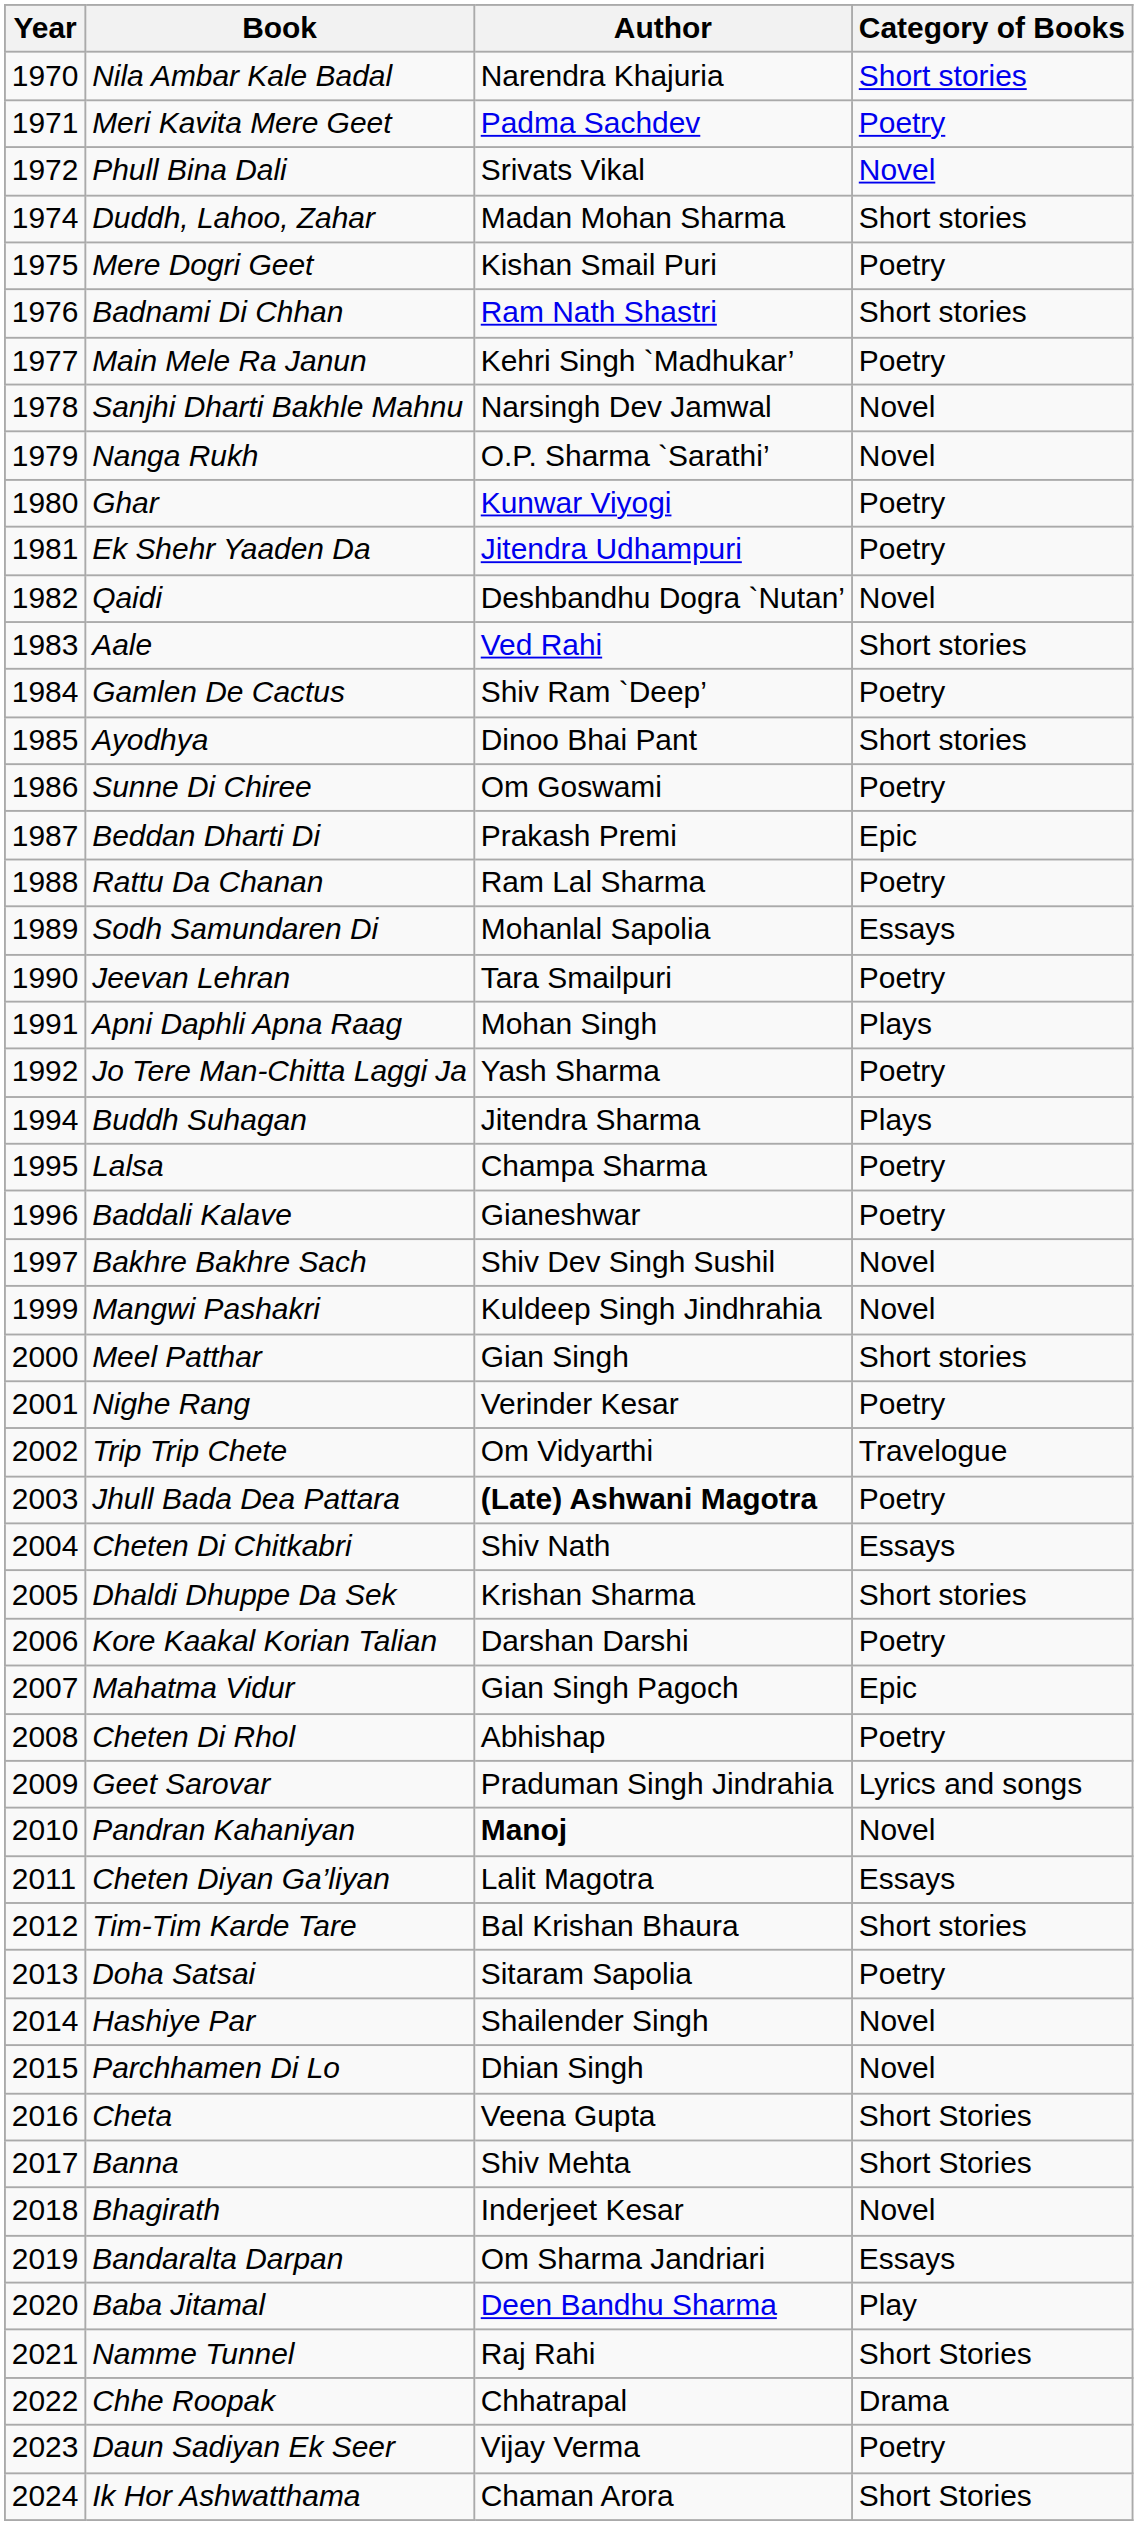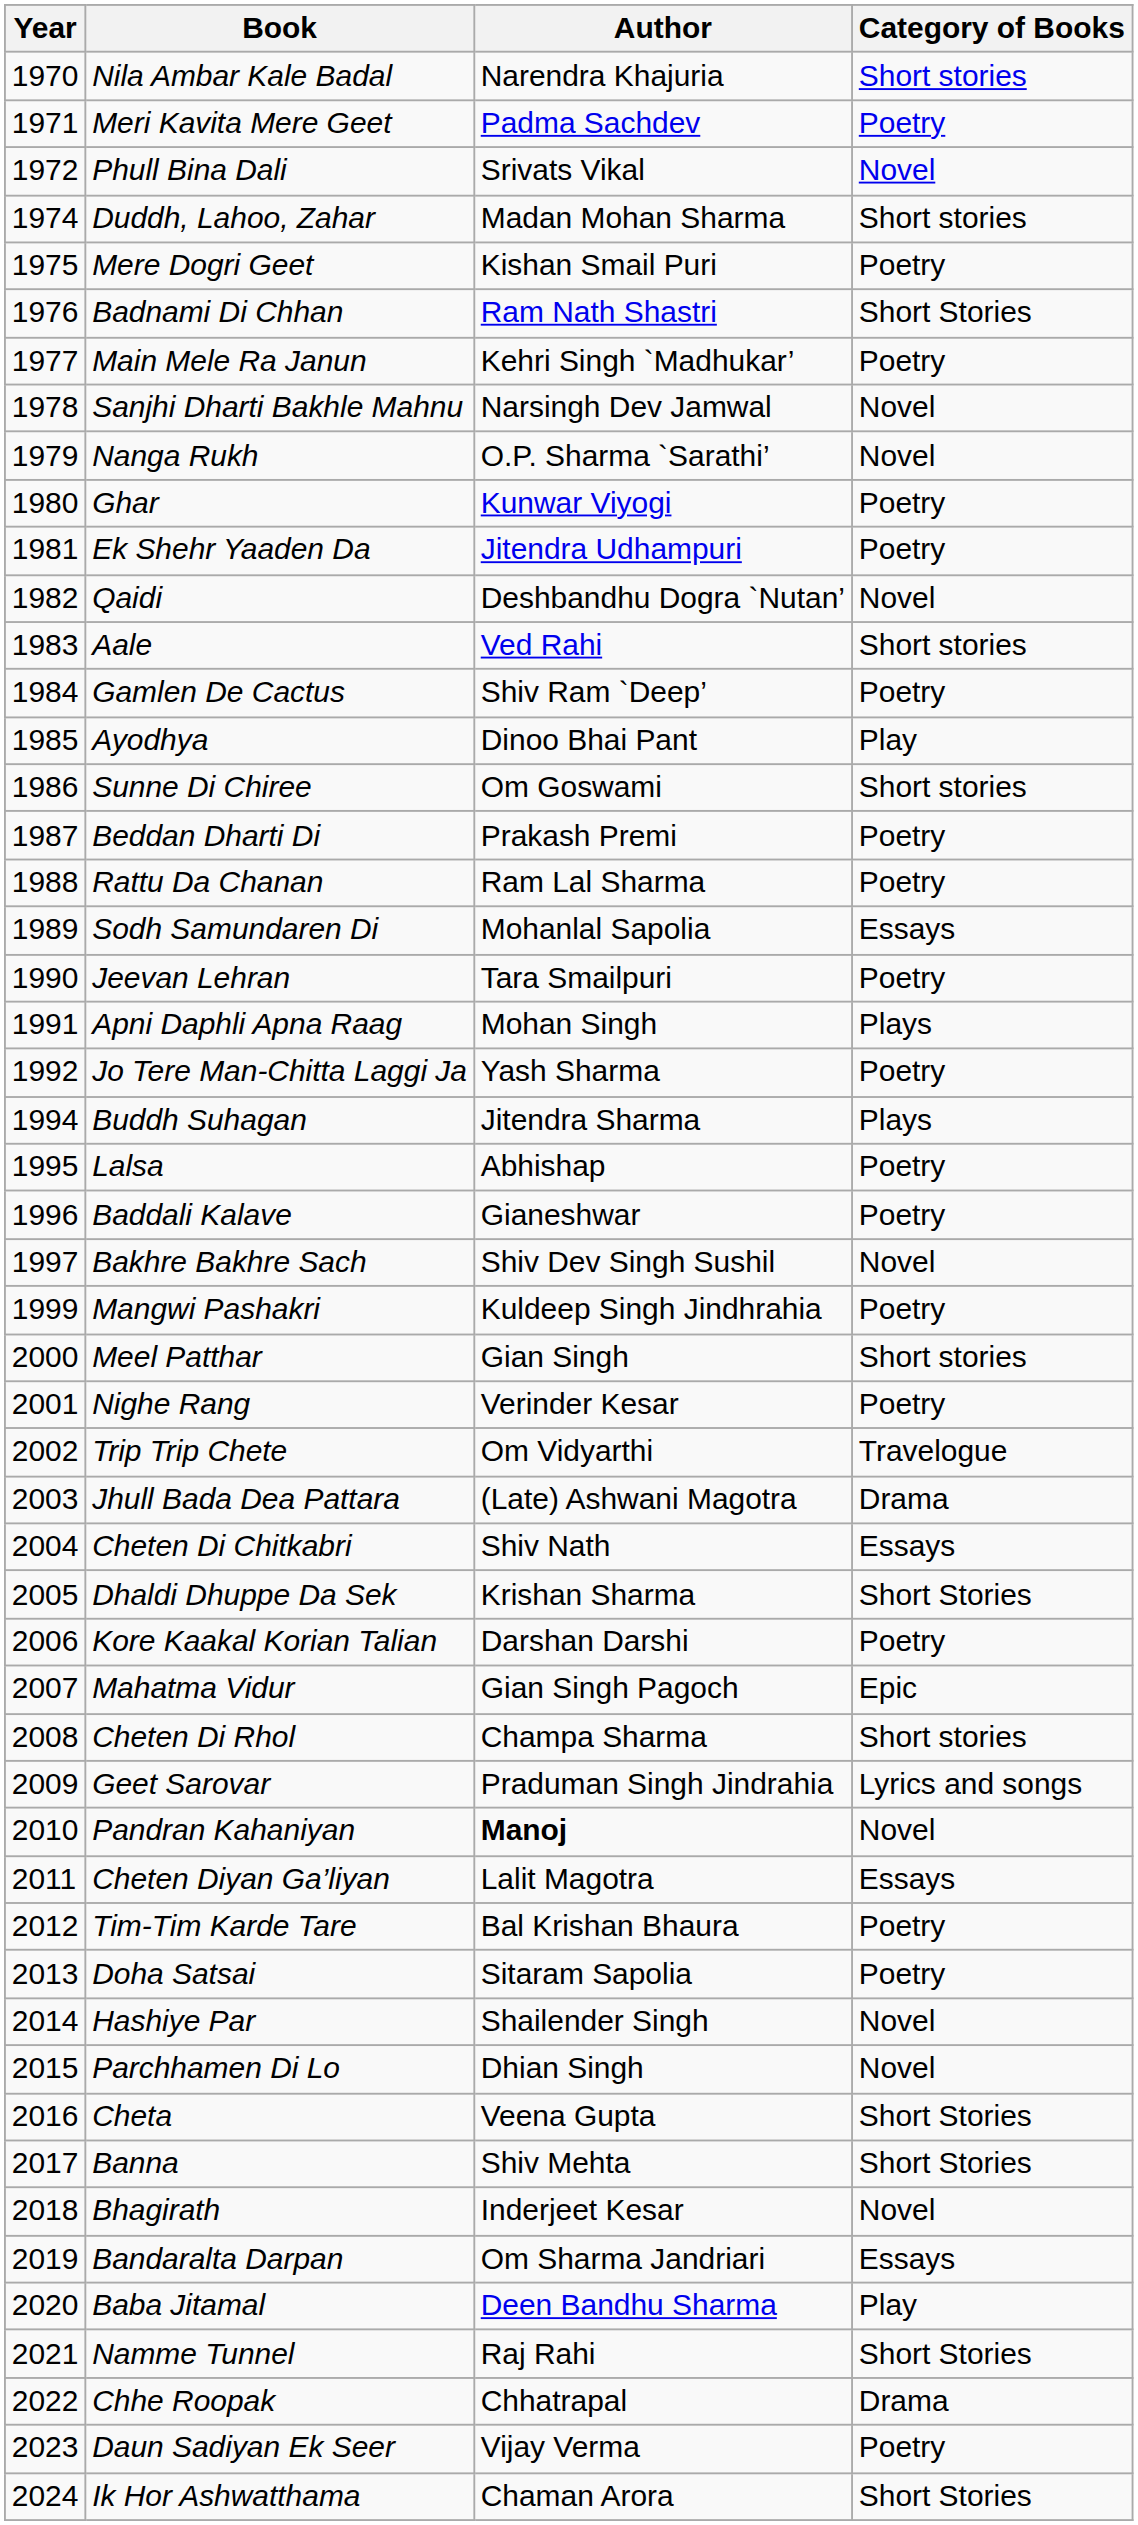 <table class="wikitable">
 <tr>
 <th>Year</th>
 <th>Book</th>
 <th>Author</th>
 <th>Category of Books</th>
 </tr>
 <tr>
 <td>1970</td>
 <td><em>Nila Ambar Kale Badal</em></td>
 <td>Narendra Khajuria</td>
 <td><a href='#'>Short stories</a></td>
 </tr>
 <tr>
 <td>1971</td>
 <td><em>Meri Kavita Mere Geet</em></td>
 <td><a href='#'>Padma Sachdev</a></td>
 <td><a href='#'>Poetry</a></td>
 </tr>
 <tr>
 <td>1972</td>
 <td><em>Phull Bina Dali</em></td>
 <td>Srivats Vikal</td>
 <td><a href='#'>Novel</a></td>
 </tr>
 <tr>
 <td>1974</td>
 <td><em>Duddh, Lahoo, Zahar</em></td>
 <td>Madan Mohan Sharma</td>
 <td>Short stories</td>
 </tr>
 <tr>
 <td>1975</td>
 <td><em>Mere Dogri Geet</em></td>
 <td>Kishan Smail Puri</td>
 <td>Poetry</td>
 </tr>
 <tr>
 <td>1976</td>
 <td><em>Badnami Di Chhan</em></td>
 <td><a href='#'>Ram Nath Shastri</a></td>
-<td>Short stories</td>
+<td>Short Stories</td>
 </tr>
 <tr>
 <td>1977</td>
 <td><em>Main Mele Ra Janun</em></td>
 <td>Kehri Singh `Madhukar’</td>
 <td>Poetry</td>
 </tr>
 <tr>
 <td>1978</td>
 <td><em>Sanjhi Dharti Bakhle Mahnu</em></td>
 <td>Narsingh Dev Jamwal</td>
 <td>Novel</td>
 </tr>
 <tr>
 <td>1979</td>
 <td><em>Nanga Rukh</em></td>
 <td>O.P. Sharma `Sarathi’</td>
 <td>Novel</td>
 </tr>
 <tr>
 <td>1980</td>
 <td><em>Ghar</em></td>
 <td><a href='#'>Kunwar Viyogi</a></td>
 <td>Poetry</td>
 </tr>
 <tr>
 <td>1981</td>
 <td><em>Ek Shehr Yaaden Da</em></td>
 <td><a href='#'>Jitendra Udhampuri</a></td>
 <td>Poetry</td>
 </tr>
 <tr>
 <td>1982</td>
 <td><em>Qaidi</em></td>
 <td>Deshbandhu Dogra `Nutan’</td>
 <td>Novel</td>
 </tr>
 <tr>
 <td>1983</td>
 <td><em>Aale</em></td>
 <td><a href='#'>Ved Rahi</a></td>
 <td>Short stories</td>
 </tr>
 <tr>
 <td>1984</td>
 <td><em>Gamlen De Cactus</em></td>
 <td>Shiv Ram `Deep’</td>
 <td>Poetry</td>
 </tr>
 <tr>
 <td>1985</td>
 <td><em>Ayodhya</em></td>
 <td>Dinoo Bhai Pant</td>
-<td>Short stories</td>
+<td>Play</td>
 </tr>
 <tr>
 <td>1986</td>
 <td><em>Sunne Di Chiree</em></td>
 <td>Om Goswami</td>
-<td>Poetry</td>
+<td>Short stories</td>
 </tr>
 <tr>
 <td>1987</td>
 <td><em>Beddan Dharti Di</em></td>
 <td>Prakash Premi</td>
-<td>Epic</td>
+<td>Poetry</td>
 </tr>
 <tr>
 <td>1988</td>
 <td><em>Rattu Da Chanan</em></td>
 <td>Ram Lal Sharma</td>
 <td>Poetry</td>
 </tr>
 <tr>
 <td>1989</td>
 <td><em>Sodh Samundaren Di</em></td>
 <td>Mohanlal Sapolia</td>
 <td>Essays</td>
 </tr>
 <tr>
 <td>1990</td>
 <td><em>Jeevan Lehran</em></td>
 <td>Tara Smailpuri</td>
 <td>Poetry</td>
 </tr>
 <tr>
 <td>1991</td>
 <td><em>Apni Daphli Apna Raag</em></td>
 <td>Mohan Singh</td>
 <td>Plays</td>
 </tr>
 <tr>
 <td>1992</td>
 <td><em>Jo Tere Man-Chitta Laggi Ja</em></td>
 <td>Yash Sharma</td>
 <td>Poetry</td>
 </tr>
 <tr>
 <td>1994</td>
 <td><em>Buddh Suhagan</em></td>
 <td>Jitendra Sharma</td>
 <td>Plays</td>
 </tr>
 <tr>
 <td>1995</td>
 <td><em>Lalsa</em></td>
-<td>Champa Sharma</td>
+<td>Abhishap</td>
 <td>Poetry</td>
 </tr>
 <tr>
 <td>1996</td>
 <td><em>Baddali Kalave</em></td>
 <td>Gianeshwar</td>
 <td>Poetry</td>
 </tr>
 <tr>
 <td>1997</td>
 <td><em>Bakhre Bakhre Sach</em></td>
 <td>Shiv Dev Singh Sushil</td>
 <td>Novel</td>
 </tr>
 <tr>
 <td>1999</td>
 <td><em>Mangwi Pashakri</em></td>
 <td>Kuldeep Singh Jindhrahia</td>
-<td>Novel</td>
+<td>Poetry</td>
 </tr>
 <tr>
 <td>2000</td>
 <td><em>Meel Patthar</em></td>
 <td>Gian Singh</td>
 <td>Short stories</td>
 </tr>
 <tr>
 <td>2001</td>
 <td><em>Nighe Rang</em></td>
 <td>Verinder Kesar</td>
 <td>Poetry</td>
 </tr>
 <tr>
 <td>2002</td>
 <td><em>Trip Trip Chete</em></td>
 <td>Om Vidyarthi</td>
 <td>Travelogue</td>
 </tr>
 <tr>
 <td>2003</td>
 <td><em>Jhull Bada Dea Pattara</em></td>
-<td><strong>(Late) Ashwani Magotra</strong></td>
-<td>Poetry</td>
+<td>(Late) Ashwani Magotra</td>
+<td>Drama</td>
 </tr>
 <tr>
 <td>2004</td>
 <td><em>Cheten Di Chitkabri</em></td>
 <td>Shiv Nath</td>
 <td>Essays</td>
 </tr>
 <tr>
 <td>2005</td>
 <td><em>Dhaldi Dhuppe Da Sek</em></td>
 <td>Krishan Sharma</td>
-<td>Short stories</td>
+<td>Short Stories</td>
 </tr>
 <tr>
 <td>2006</td>
 <td><em>Kore Kaakal Korian Talian</em></td>
 <td>Darshan Darshi</td>
 <td>Poetry</td>
 </tr>
 <tr>
 <td>2007</td>
 <td><em>Mahatma Vidur</em></td>
 <td>Gian Singh Pagoch</td>
 <td>Epic</td>
 </tr>
 <tr>
 <td>2008</td>
 <td><em>Cheten Di Rhol</em></td>
-<td>Abhishap</td>
-<td>Poetry</td>
+<td>Champa Sharma</td>
+<td>Short stories</td>
 </tr>
 <tr>
 <td>2009</td>
 <td><em>Geet Sarovar</em></td>
 <td>Praduman Singh Jindrahia</td>
 <td>Lyrics and songs</td>
 </tr>
 <tr>
 <td>2010</td>
 <td><em>Pandran Kahaniyan</em></td>
 <td><strong>Manoj</strong></td>
 <td>Novel</td>
 </tr>
 <tr>
 <td>2011</td>
 <td><em>Cheten Diyan Ga’liyan</em></td>
 <td>Lalit Magotra</td>
 <td>Essays</td>
 </tr>
 <tr>
 <td>2012</td>
 <td><em>Tim-Tim Karde Tare</em></td>
 <td>Bal Krishan Bhaura</td>
-<td>Short stories</td>
+<td>Poetry</td>
 </tr>
 <tr>
 <td>2013</td>
 <td><em>Doha Satsai</em></td>
 <td>Sitaram Sapolia</td>
 <td>Poetry</td>
 </tr>
 <tr>
 <td>2014</td>
 <td><em>Hashiye Par</em></td>
 <td>Shailender Singh</td>
 <td>Novel</td>
 </tr>
 <tr>
 <td>2015</td>
 <td><em>Parchhamen Di Lo</em></td>
 <td>Dhian Singh</td>
 <td>Novel</td>
 </tr>
 <tr>
 <td>2016</td>
 <td><em>Cheta</em></td>
 <td>Veena Gupta</td>
 <td>Short Stories</td>
 </tr>
 <tr>
 <td>2017</td>
 <td><em>Banna</em></td>
 <td>Shiv Mehta</td>
 <td>Short Stories</td>
 </tr>
 <tr>
 <td>2018</td>
 <td><em>Bhagirath</em></td>
 <td>Inderjeet Kesar</td>
 <td>Novel</td>
 </tr>
 <tr>
 <td>2019</td>
 <td><em>Bandaralta Darpan</em></td>
 <td>Om Sharma Jandriari</td>
 <td>Essays</td>
 </tr>
 <tr>
 <td>2020</td>
 <td><em>Baba Jitamal</em></td>
 <td><a href='#'>Deen Bandhu Sharma</a></td>
 <td>Play</td>
 </tr>
 <tr>
 <td>2021</td>
 <td><em>Namme Tunnel</em></td>
 <td>Raj Rahi</td>
 <td>Short Stories</td>
 </tr>
 <tr>
 <td>2022</td>
 <td><em>Chhe Roopak</em></td>
 <td>Chhatrapal</td>
 <td>Drama</td>
 </tr>
 <tr>
 <td>2023</td>
 <td><em>Daun Sadiyan Ek Seer</em></td>
 <td>Vijay Verma</td>
 <td>Poetry</td>
 </tr>
 <tr>
 <td>2024</td>
 <td><em>Ik Hor Ashwatthama</em></td>
 <td>Chaman Arora</td>
 <td>Short Stories</td>
 </tr>
 </table>
